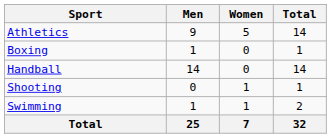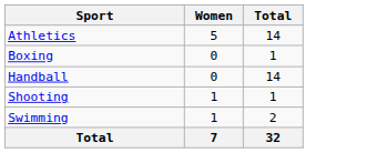 <table class="wikitable sortable" style="text-align:center;">
 <tr>
 <th width=180>Sport</th>
-<th width=55>Men</th>
 <th width=55>Women</th>
 <th width=55>Total</th>
 </tr>
 <tr>
 <td align=left><a href='#'>Athletics</a></td>
-<td>9</td>
 <td>5</td>
 <td>14</td>
 </tr>
 <tr>
 <td align=left><a href='#'>Boxing</a></td>
-<td>1</td>
 <td>0</td>
 <td>1</td>
 </tr>
 <tr>
 <td align=left><a href='#'>Handball</a></td>
-<td>14</td>
 <td>0</td>
 <td>14</td>
 </tr>
 <tr>
 <td align=left><a href='#'>Shooting</a></td>
-<td>0</td>
 <td>1</td>
 <td>1</td>
 </tr>
 <tr>
 <td align=left><a href='#'>Swimming</a></td>
 <td>1</td>
-<td>1</td>
 <td>2</td>
 </tr>
 <tr>
 <th>Total</th>
-<th>25</th>
 <th>7</th>
 <th>32</th>
 </tr>
 </table>
